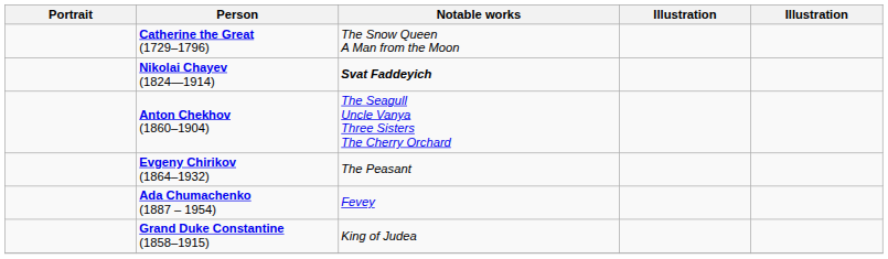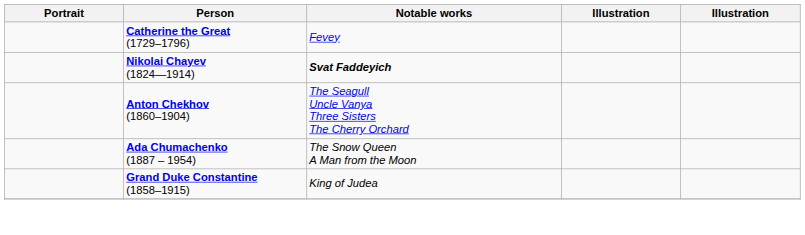 <table class="wikitable" style="width:90%;">
 <tr bgcolor="#cccccc">
 <th width=15%>Portrait</th>
 <th width=23%>Person</th>
 <th width=32%>Notable works</th>
 <th width=15%>Illustration</th>
 <th width=15%>Illustration</th>
 </tr>
 <tr>
 <td align=center></td>
 <td><strong><a href='#'>Catherine the Great</a></strong><br>(1729–1796)</td>
-<td><em>The Snow Queen</em><br><em>A Man from the Moon</em></td>
+<td><em><a href='#'>Fevey</a></em></td>
 <td align=center></td>
 <td align=center></td>
 </tr>
 <tr>
 <td align=center></td>
 <td><strong><a href='#'>Nikolai Chayev</a></strong><br>(1824—1914)</td>
 <td><strong><em>Svat Faddeyich</em></strong></td>
 <td align=center></td>
 <td align=center></td>
 </tr>
 <tr>
 <td align=center></td>
 <td><strong><a href='#'>Anton Chekhov</a></strong><br>(1860–1904)</td>
 <td><em><a href='#'>The Seagull</a></em><br><em><a href='#'>Uncle Vanya</a></em><br><em><a href='#'>Three Sisters</a></em><br><em><a href='#'>The Cherry Orchard</a></em></td>
 <td align=center></td>
 <td align=center></td>
 </tr>
 <tr>
 <td align=center></td>
-<td><strong><a href='#'>Evgeny Chirikov</a></strong><br>(1864–1932)</td>
-<td><em>The Peasant</em></td>
-<td align=center></td>
-<td align=center></td>
-</tr>
-<tr>
-<td align=center></td>
 <td><strong><a href='#'>Ada Chumachenko</a></strong><br>(1887 – 1954)</td>
-<td><em><a href='#'>Fevey</a></em></td>
+<td><em>The Snow Queen</em><br><em>A Man from the Moon</em></td>
 <td></td>
 <td></td>
 </tr>
 <tr>
 <td align=center></td>
 <td><strong><a href='#'>Grand Duke Constantine</a></strong><br>(1858–1915)</td>
 <td><em>King of Judea</em></td>
 <td align=center></td>
 <td align=center></td>
 </tr>
 <tr>
 </tr>
 </table>
